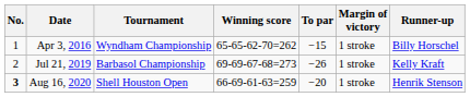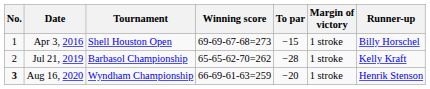 <table class="wikitable" style="font-size:95%;">
 <tr>
 <th>No.</th>
 <th>Date</th>
 <th>Tournament</th>
 <th>Winning score</th>
 <th>To par</th>
 <th>Margin of<br>victory</th>
 <th>Runner-up</th>
 </tr>
 <tr>
 <td align=center>1</td>
 <td align=right>Apr 3, <a href='#'>2016</a></td>
-<td><a href='#'>Wyndham Championship</a></td>
-<td>65-65-62-70=262</td>
+<td><a href='#'>Shell Houston Open</a></td>
+<td>69-69-67-68=273</td>
 <td align=center>−15</td>
 <td>1 stroke</td>
 <td> <a href='#'>Billy Horschel</a></td>
 </tr>
 <tr>
 <td align=center>2</td>
 <td align=right>Jul 21, <a href='#'>2019</a></td>
 <td><a href='#'>Barbasol Championship</a></td>
-<td>69-69-67-68=273</td>
-<td align=center>−26</td>
+<td>65-65-62-70=262</td>
+<td align=center>−28</td>
 <td>1 stroke</td>
 <td> <a href='#'>Kelly Kraft</a></td>
 </tr>
 <tr>
 <td align=center><strong>3</strong></td>
 <td align=right>Aug 16, <a href='#'>2020</a></td>
-<td><a href='#'>Shell Houston Open</a></td>
+<td><a href='#'>Wyndham Championship</a></td>
 <td>66-69-61-63=259</td>
 <td align=center>−20</td>
 <td>1 stroke</td>
 <td> <a href='#'>Henrik Stenson</a></td>
 </tr>
 </table>
